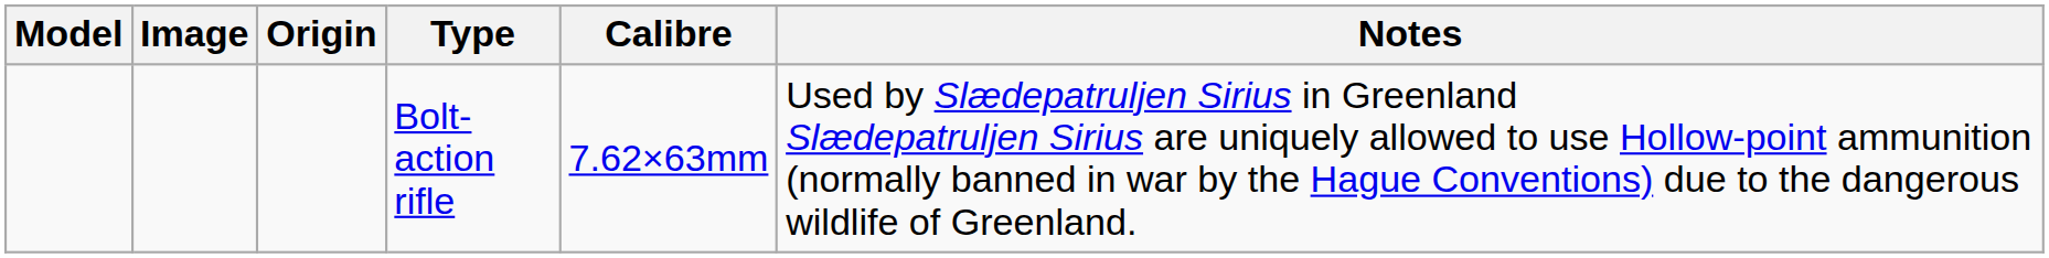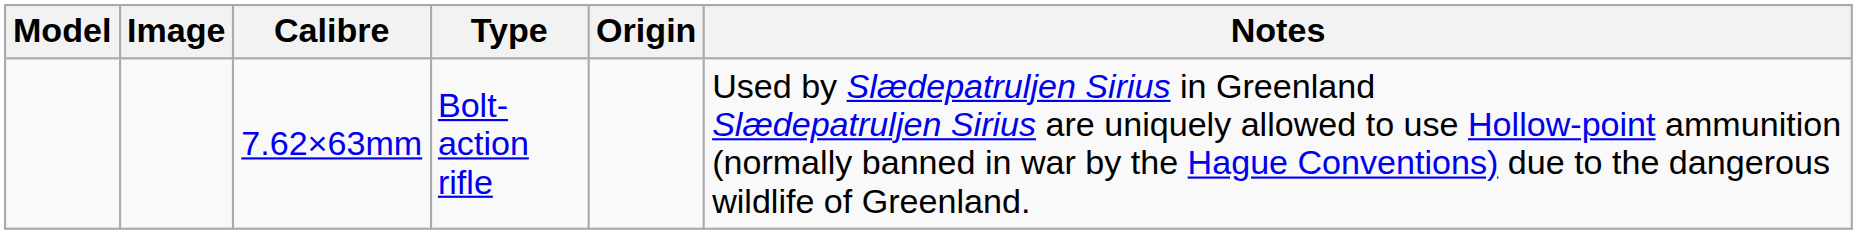 <table class="wikitable">
 <tr>
 <th>Model</th>
 <th>Image</th>
+<th>Calibre</th>
+<th>Type</th>
 <th>Origin</th>
-<th>Type</th>
-<th>Calibre</th>
 <th>Notes</th>
 </tr>
 <tr>
 <td></td>
 <td></td>
+<td><a href='#'>7.62×63mm</a></td>
+<td><a href='#'>Bolt-action rifle</a></td>
 <td></td>
-<td><a href='#'>Bolt-action rifle</a></td>
-<td><a href='#'>7.62×63mm</a></td>
 <td>Used by <em><a href='#'>Slædepatruljen Sirius</a></em> in Greenland<br><em><a href='#'>Slædepatruljen Sirius</a></em> are uniquely allowed to use <a href='#'>Hollow-point</a> ammunition (normally banned in war by the <a href='#'>Hague Conventions)</a> due to the dangerous wildlife of Greenland.</td>
 </tr>
 </table>
